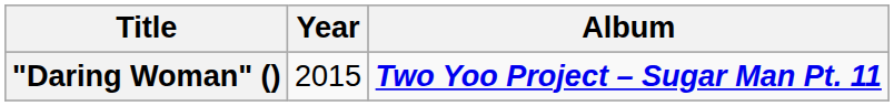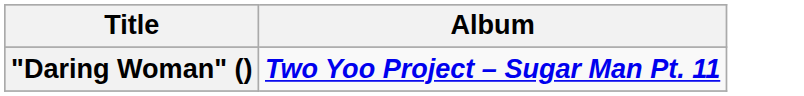 <table class="wikitable plainrowheaders" style="text-align:center">
 <tr>
 <th scope="col">Title</th>
-<th scope="col">Year</th>
 <th scope="col">Album</th>
 </tr>
 <tr>
 <th scope="row">"Daring Woman" ()<br></th>
-<td>2015</td>
 <td><strong><em><a href='#'>Two Yoo Project – Sugar Man Pt. 11</a></em></strong></td>
 </tr>
 </table>
